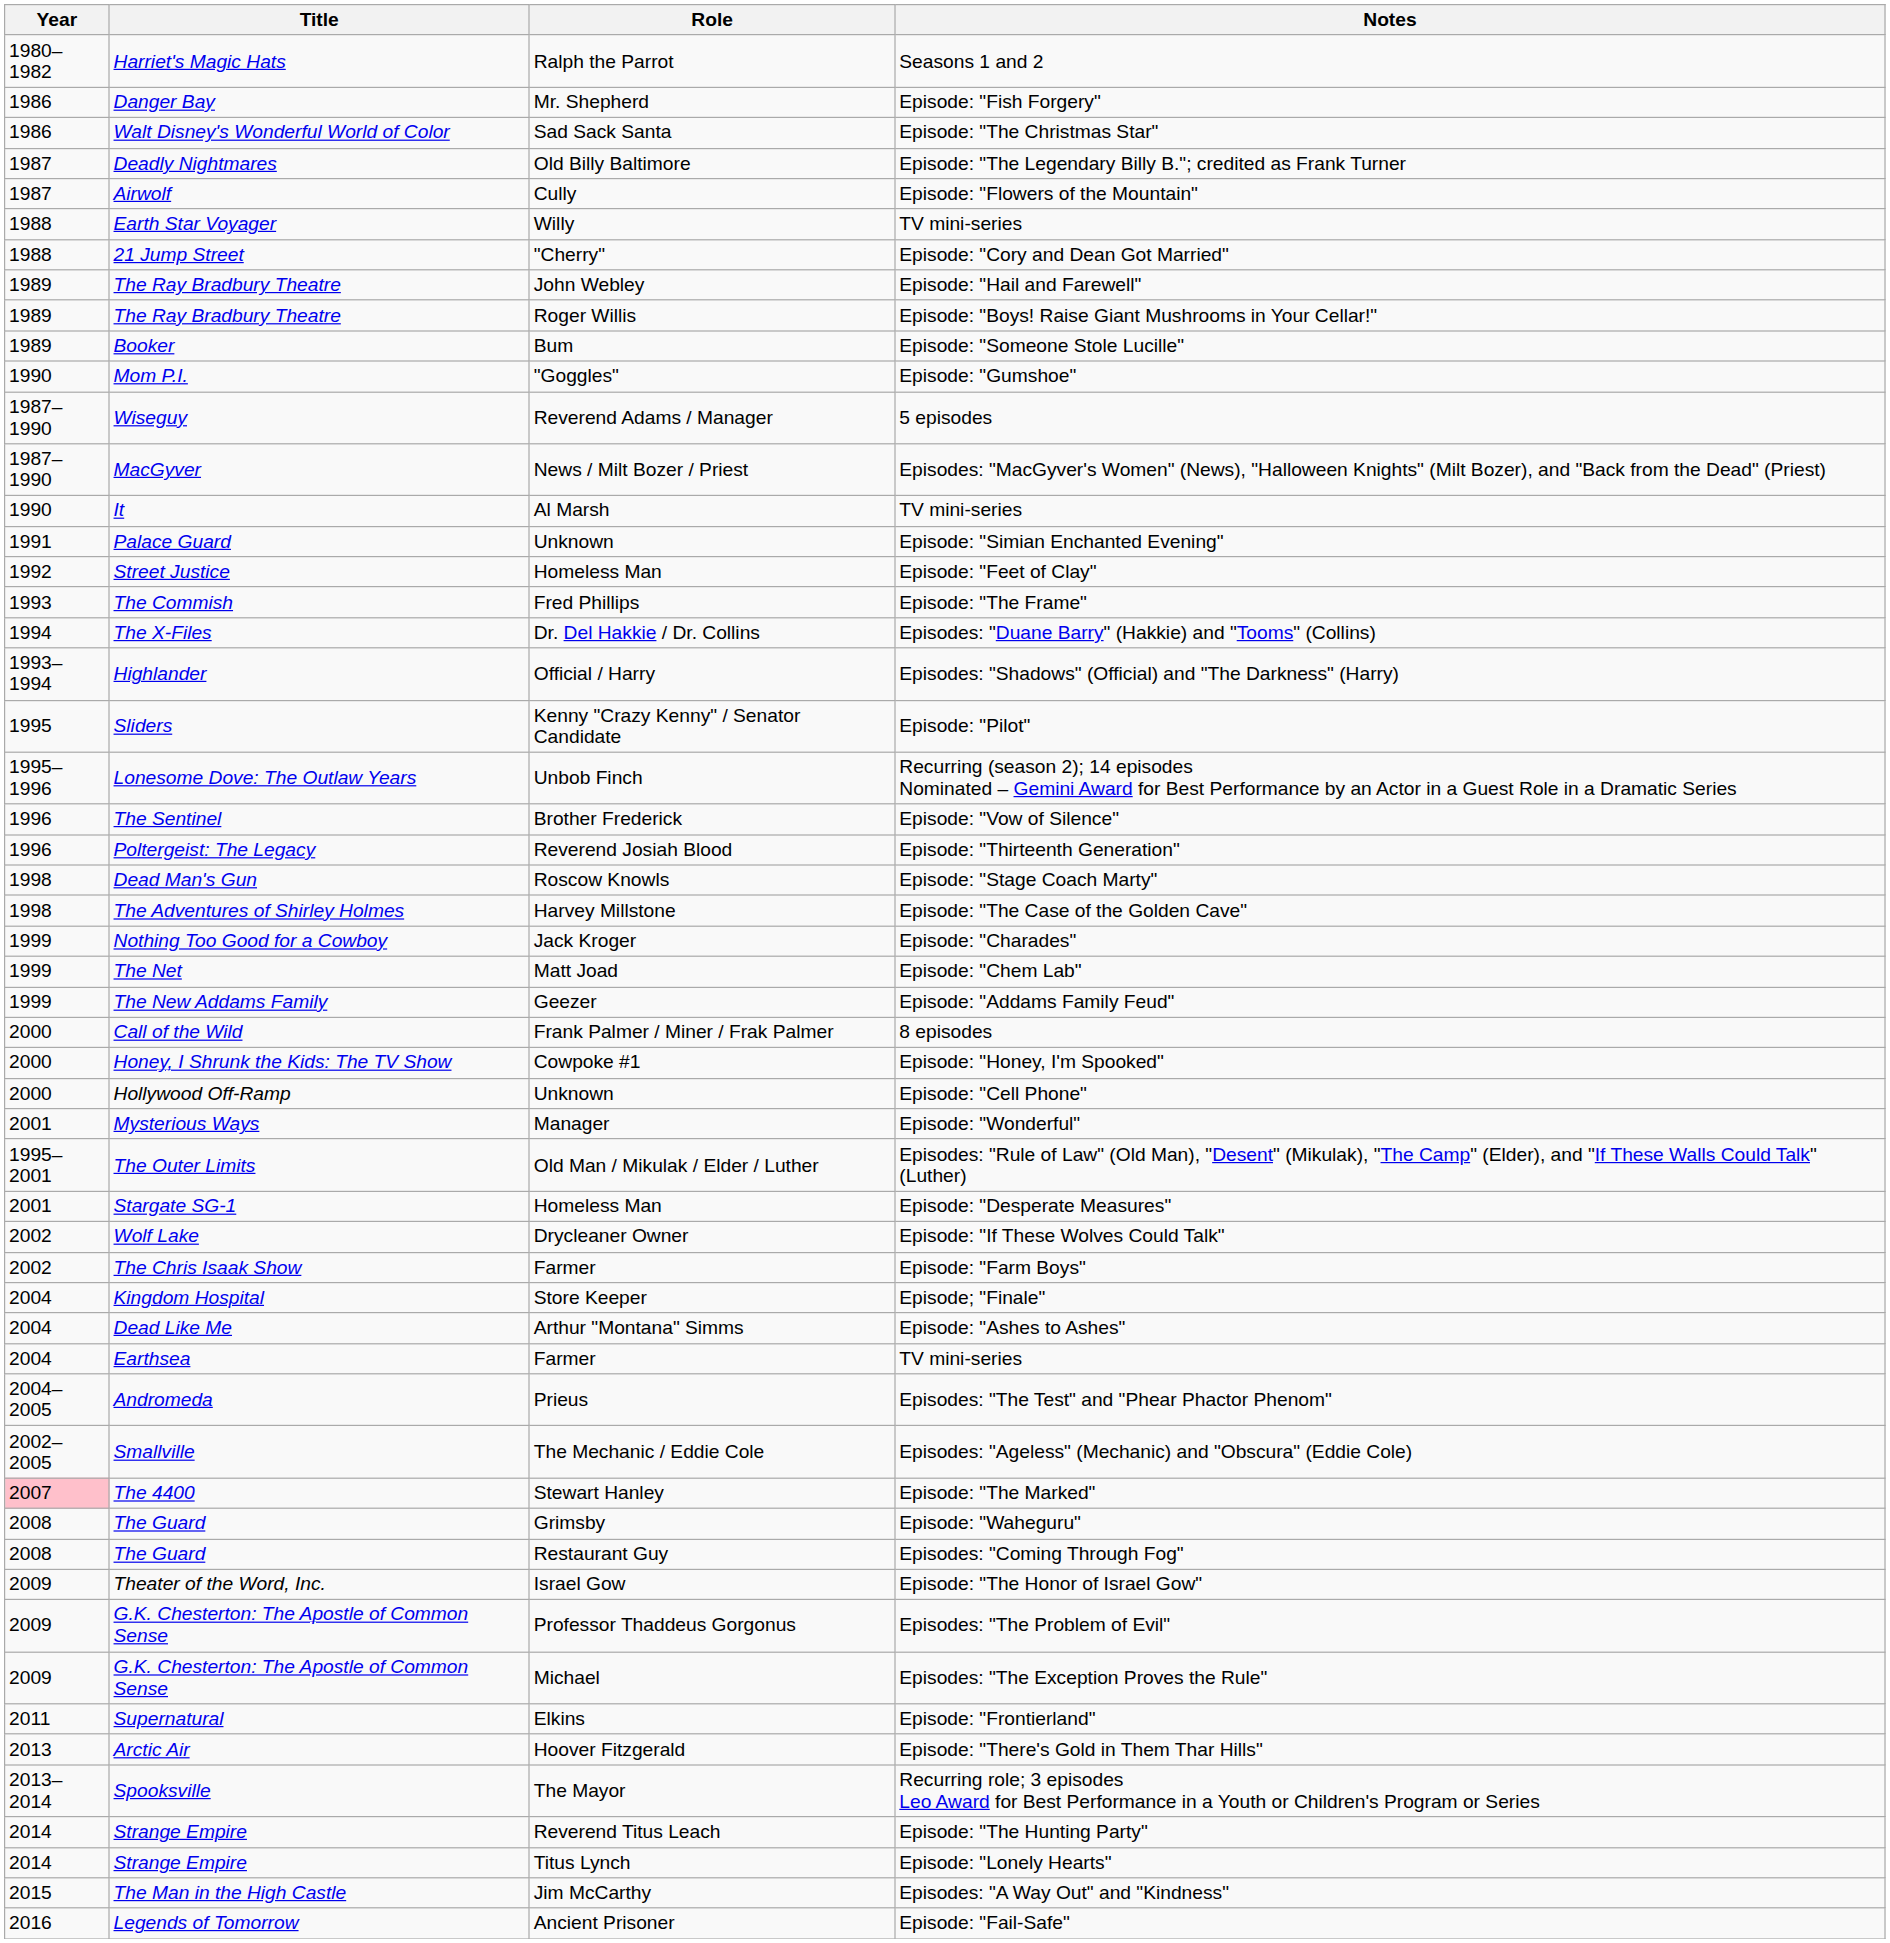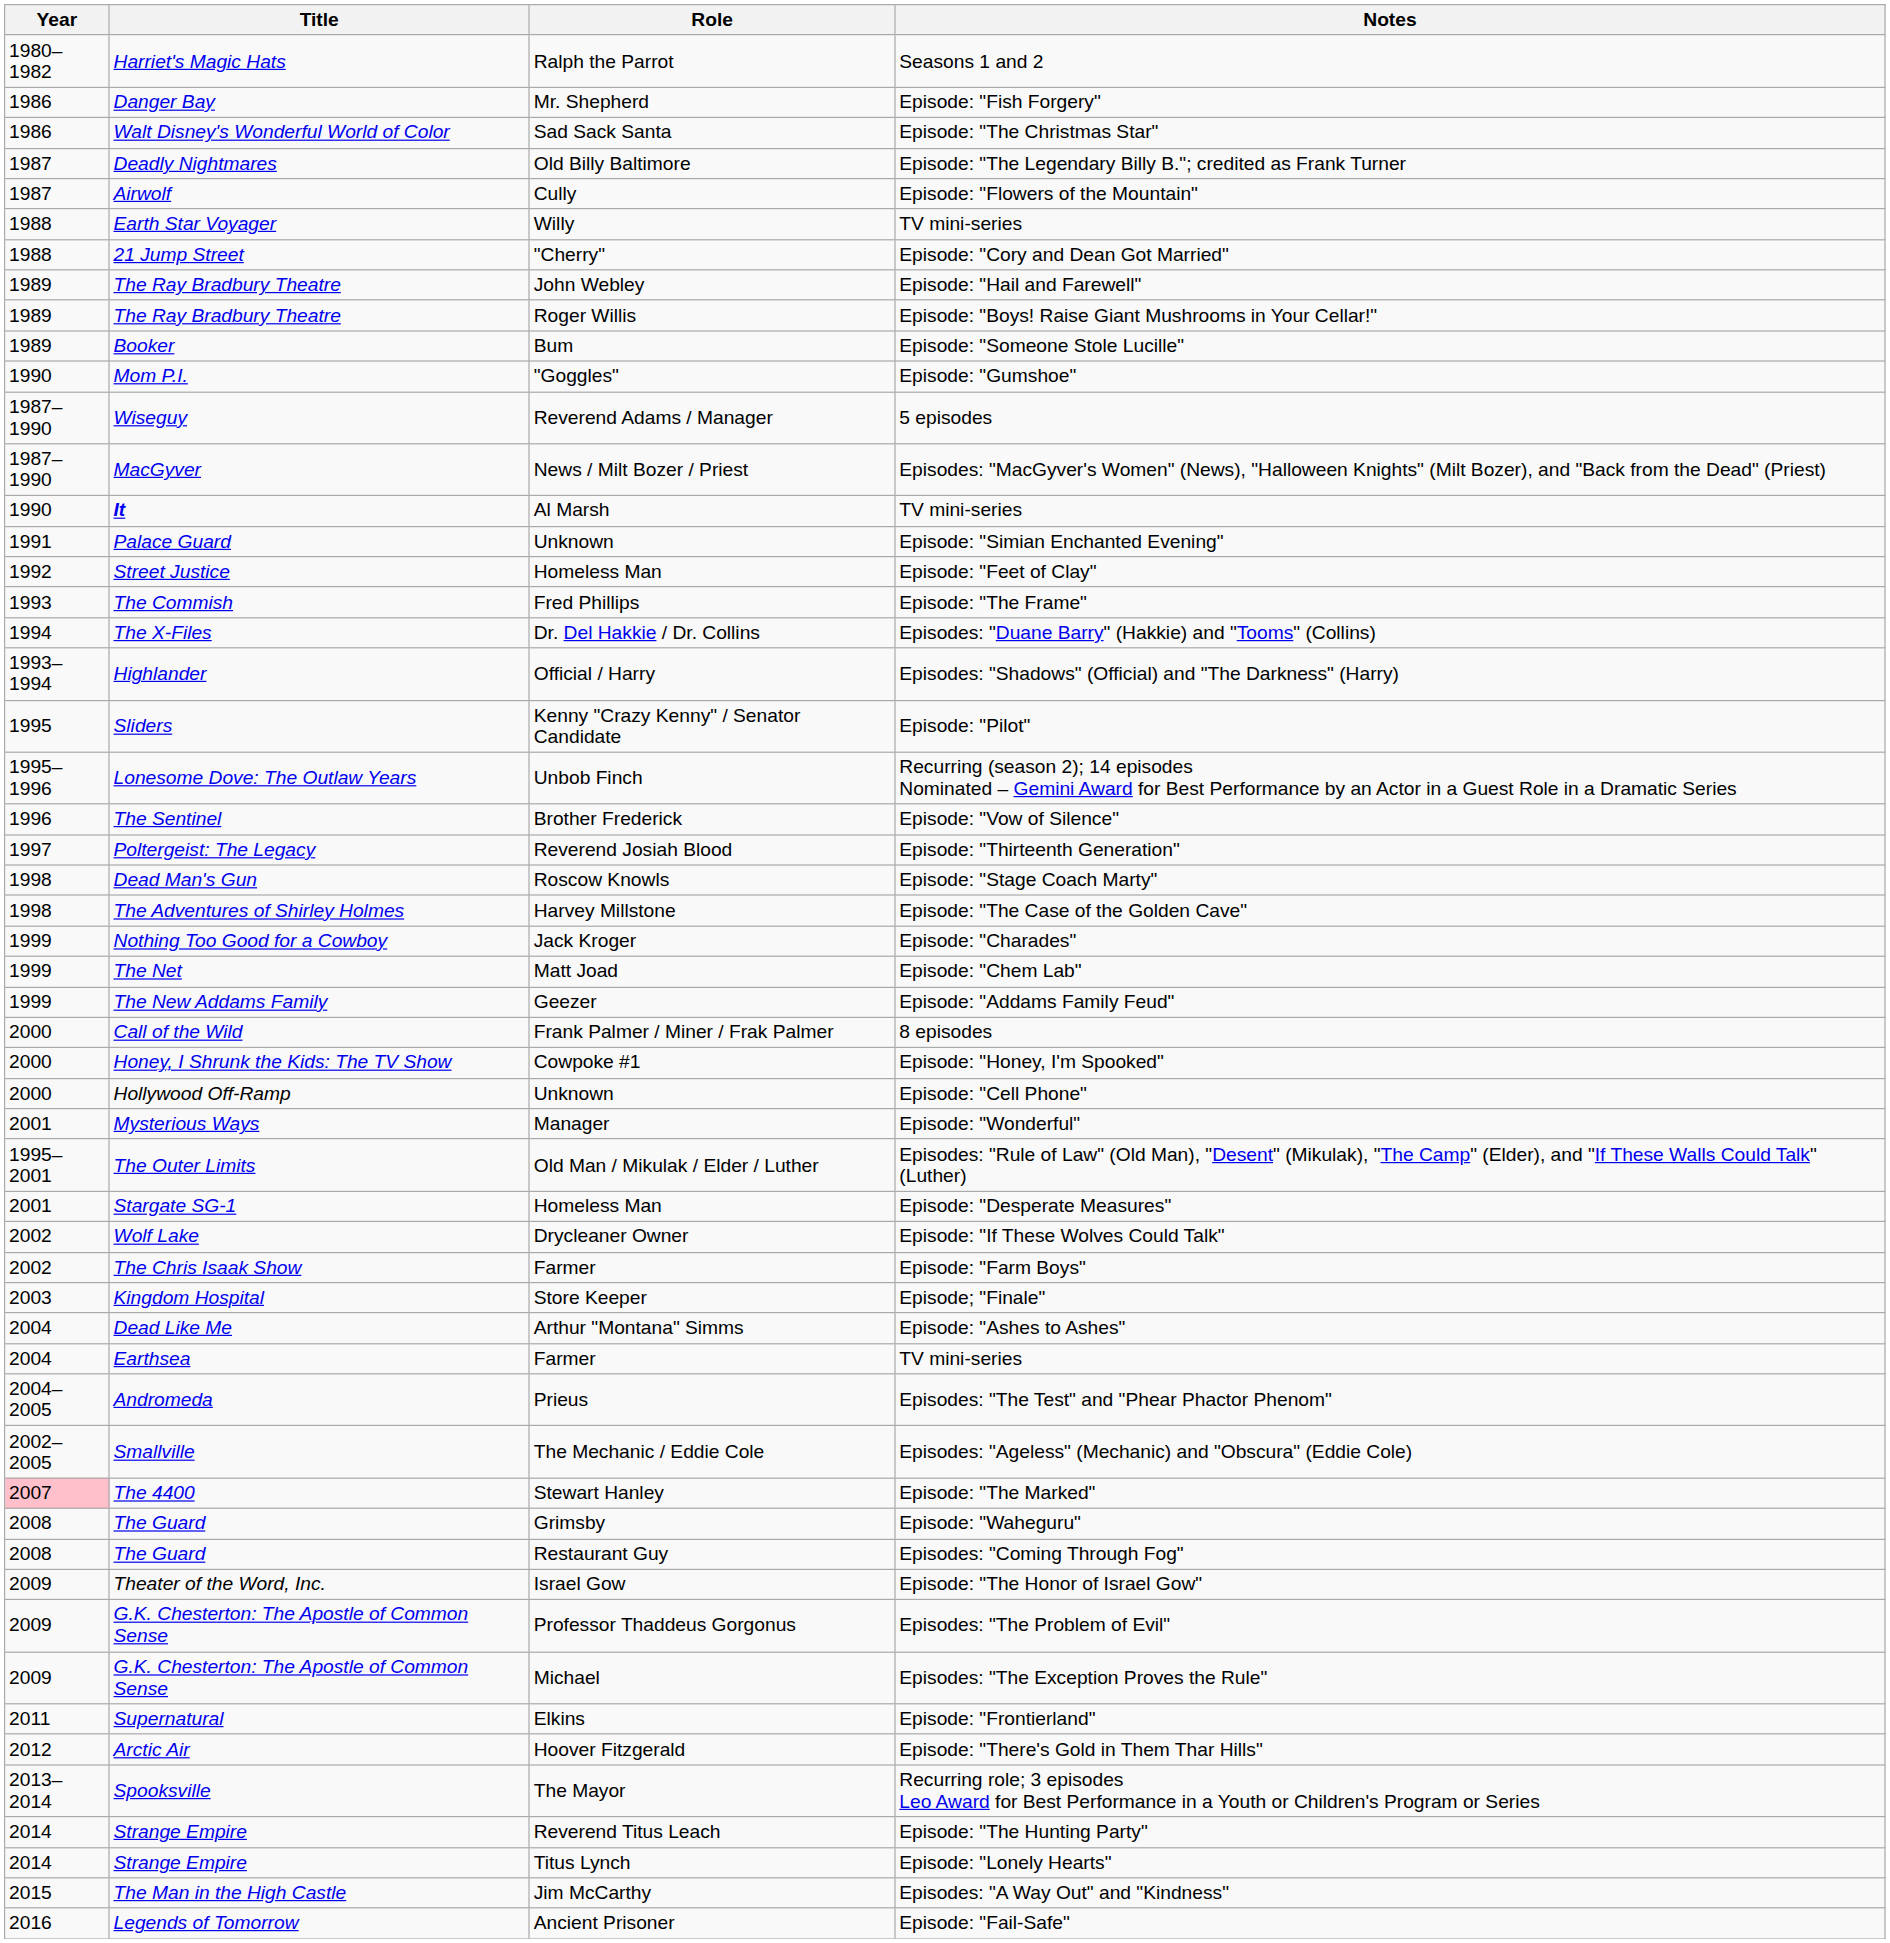 <table class="wikitable sortable">
 <tr>
 <th>Year</th>
 <th>Title</th>
 <th>Role</th>
 <th class="unsortable">Notes</th>
 </tr>
 <tr>
 <td>1980–1982</td>
 <td><em><a href='#'>Harriet's Magic Hats</a></em></td>
 <td>Ralph the Parrot</td>
 <td>Seasons 1 and 2</td>
 </tr>
 <tr>
 <td>1986</td>
 <td><em><a href='#'>Danger Bay</a></em></td>
 <td>Mr. Shepherd</td>
 <td>Episode: "Fish Forgery"</td>
 </tr>
 <tr>
 <td>1986</td>
 <td><em><a href='#'>Walt Disney's Wonderful World of Color</a></em></td>
 <td>Sad Sack Santa</td>
 <td>Episode: "The Christmas Star"</td>
 </tr>
 <tr>
 <td>1987</td>
 <td><em><a href='#'>Deadly Nightmares</a></em></td>
 <td>Old Billy Baltimore</td>
 <td>Episode: "The Legendary Billy B."; credited as Frank Turner</td>
 </tr>
 <tr>
 <td>1987</td>
 <td><em><a href='#'>Airwolf</a></em></td>
 <td>Cully</td>
 <td>Episode: "Flowers of the Mountain"</td>
 </tr>
 <tr>
 <td>1988</td>
 <td><em><a href='#'>Earth Star Voyager</a></em></td>
 <td>Willy</td>
 <td>TV mini-series</td>
 </tr>
 <tr>
 <td>1988</td>
 <td><em><a href='#'>21 Jump Street</a></em></td>
 <td>"Cherry"</td>
 <td>Episode: "Cory and Dean Got Married"</td>
 </tr>
 <tr>
 <td>1989</td>
 <td data-sort-value="Ray Bradbury Theatre, The"><em><a href='#'>The Ray Bradbury Theatre</a></em></td>
 <td>John Webley</td>
 <td>Episode: "Hail and Farewell"</td>
 </tr>
 <tr>
 <td>1989</td>
 <td data-sort-value="Ray Bradbury Theatre, The"><em><a href='#'>The Ray Bradbury Theatre</a></em></td>
 <td>Roger Willis</td>
 <td>Episode: "Boys! Raise Giant Mushrooms in Your Cellar!"</td>
 </tr>
 <tr>
 <td>1989</td>
 <td><em><a href='#'>Booker</a></em></td>
 <td>Bum</td>
 <td>Episode: "Someone Stole Lucille"</td>
 </tr>
 <tr>
 <td>1990</td>
 <td><em><a href='#'>Mom P.I.</a></em></td>
 <td>"Goggles"</td>
 <td>Episode: "Gumshoe"</td>
 </tr>
 <tr>
 <td>1987–1990</td>
 <td><em><a href='#'>Wiseguy</a></em></td>
 <td>Reverend Adams / Manager</td>
 <td>5 episodes</td>
 </tr>
 <tr>
 <td>1987–1990</td>
 <td><em><a href='#'>MacGyver</a></em></td>
 <td>News / Milt Bozer / Priest</td>
 <td>Episodes: "MacGyver's Women" (News), "Halloween Knights" (Milt Bozer), and "Back from the Dead" (Priest)</td>
 </tr>
 <tr>
 <td>1990</td>
-<td><em><a href='#'>It</a></em></td>
+<td><strong><em><a href='#'>It</a></em></strong></td>
 <td>Al Marsh</td>
 <td>TV mini-series</td>
 </tr>
 <tr>
 <td>1991</td>
 <td><em><a href='#'>Palace Guard</a></em></td>
 <td>Unknown</td>
 <td>Episode: "Simian Enchanted Evening"</td>
 </tr>
 <tr>
 <td>1992</td>
 <td><em><a href='#'>Street Justice</a></em></td>
 <td>Homeless Man</td>
 <td>Episode: "Feet of Clay"</td>
 </tr>
 <tr>
 <td>1993</td>
 <td data-sort-value="Commish, The"><em><a href='#'>The Commish</a></em></td>
 <td>Fred Phillips</td>
 <td>Episode: "The Frame"</td>
 </tr>
 <tr>
 <td>1994</td>
 <td data-sort-value="X-Files, The"><em><a href='#'>The X-Files</a></em></td>
 <td>Dr. <a href='#'>Del Hakkie</a> / Dr. Collins</td>
 <td>Episodes: "<a href='#'>Duane Barry</a>" (Hakkie) and "<a href='#'>Tooms</a>" (Collins)</td>
 </tr>
 <tr>
 <td>1993–1994</td>
 <td><em><a href='#'>Highlander</a></em></td>
 <td>Official / Harry</td>
 <td>Episodes: "Shadows" (Official) and "The Darkness" (Harry)</td>
 </tr>
 <tr>
 <td>1995</td>
 <td><em><a href='#'>Sliders</a></em></td>
 <td>Kenny "Crazy Kenny" / Senator Candidate</td>
 <td>Episode: "Pilot"</td>
 </tr>
 <tr>
 <td>1995–1996</td>
 <td><em><a href='#'>Lonesome Dove: The Outlaw Years</a></em></td>
 <td>Unbob Finch</td>
 <td>Recurring (season 2); 14 episodes<br>Nominated – <a href='#'>Gemini Award</a> for Best Performance by an Actor in a Guest Role in a Dramatic Series</td>
 </tr>
 <tr>
 <td>1996</td>
 <td data-sort-value="Sentinel, The"><em><a href='#'>The Sentinel</a></em></td>
 <td>Brother Frederick</td>
 <td>Episode: "Vow of Silence"</td>
 </tr>
 <tr>
-<td>1996</td>
+<td>1997</td>
 <td><em><a href='#'>Poltergeist: The Legacy</a></em></td>
 <td>Reverend Josiah Blood</td>
 <td>Episode: "Thirteenth Generation"</td>
 </tr>
 <tr>
 <td>1998</td>
 <td><em><a href='#'>Dead Man's Gun</a></em></td>
 <td>Roscow Knowls</td>
 <td>Episode: "Stage Coach Marty"</td>
 </tr>
 <tr>
 <td>1998</td>
 <td data-sort-value="Adventures of Shirley Holmes, The"><em><a href='#'>The Adventures of Shirley Holmes</a></em></td>
 <td>Harvey Millstone</td>
 <td>Episode: "The Case of the Golden Cave"</td>
 </tr>
 <tr>
 <td>1999</td>
 <td><em><a href='#'>Nothing Too Good for a Cowboy</a></em></td>
 <td>Jack Kroger</td>
 <td>Episode: "Charades"</td>
 </tr>
 <tr>
 <td>1999</td>
 <td data-sort-value="Net, The"><em><a href='#'>The Net</a></em></td>
 <td>Matt Joad</td>
 <td>Episode: "Chem Lab"</td>
 </tr>
 <tr>
 <td>1999</td>
 <td data-sort-value="New Addams Family, The"><em><a href='#'>The New Addams Family</a></em></td>
 <td>Geezer</td>
 <td>Episode: "Addams Family Feud"</td>
 </tr>
 <tr>
 <td>2000</td>
 <td><em><a href='#'>Call of the Wild</a></em></td>
 <td>Frank Palmer / Miner / Frak Palmer</td>
 <td>8 episodes</td>
 </tr>
 <tr>
 <td>2000</td>
 <td><em><a href='#'>Honey, I Shrunk the Kids: The TV Show</a></em></td>
 <td>Cowpoke #1</td>
 <td>Episode: "Honey, I'm Spooked"</td>
 </tr>
 <tr>
 <td>2000</td>
 <td><em>Hollywood Off-Ramp</em></td>
 <td>Unknown</td>
 <td>Episode: "Cell Phone"</td>
 </tr>
 <tr>
 <td>2001</td>
 <td><em><a href='#'>Mysterious Ways</a></em></td>
 <td>Manager</td>
 <td>Episode: "Wonderful"</td>
 </tr>
 <tr>
 <td>1995–2001</td>
 <td data-sort-value="Outer Limits, The"><em><a href='#'>The Outer Limits</a></em></td>
 <td>Old Man / Mikulak / Elder / Luther</td>
 <td>Episodes: "Rule of Law" (Old Man), "<a href='#'>Desent</a>" (Mikulak), "<a href='#'>The Camp</a>" (Elder), and "<a href='#'>If These Walls Could Talk</a>" (Luther)</td>
 </tr>
 <tr>
 <td>2001</td>
 <td><em><a href='#'>Stargate SG-1</a></em></td>
 <td>Homeless Man</td>
 <td>Episode: "Desperate Measures"</td>
 </tr>
 <tr>
 <td>2002</td>
 <td><em><a href='#'>Wolf Lake</a></em></td>
 <td>Drycleaner Owner</td>
 <td>Episode: "If These Wolves Could Talk"</td>
 </tr>
 <tr>
 <td>2002</td>
 <td data-sort-value="Chris Isaak Show, The"><em><a href='#'>The Chris Isaak Show</a></em></td>
 <td>Farmer</td>
 <td>Episode: "Farm Boys"</td>
 </tr>
 <tr>
-<td>2004</td>
+<td>2003</td>
 <td><em><a href='#'>Kingdom Hospital</a></em></td>
 <td>Store Keeper</td>
 <td>Episode; "Finale"</td>
 </tr>
 <tr>
 <td>2004</td>
 <td><em><a href='#'>Dead Like Me</a></em></td>
 <td>Arthur "Montana" Simms</td>
 <td>Episode: "Ashes to Ashes"</td>
 </tr>
 <tr>
 <td>2004</td>
 <td><em><a href='#'>Earthsea</a></em></td>
 <td>Farmer</td>
 <td>TV mini-series</td>
 </tr>
 <tr>
 <td>2004–2005</td>
 <td><em><a href='#'>Andromeda</a></em></td>
 <td>Prieus</td>
 <td>Episodes: "The Test" and "Phear Phactor Phenom"</td>
 </tr>
 <tr>
 <td>2002–2005</td>
 <td><em><a href='#'>Smallville</a></em></td>
 <td>The Mechanic / Eddie Cole</td>
 <td>Episodes: "Ageless" (Mechanic) and "Obscura" (Eddie Cole)</td>
 </tr>
 <tr>
 <td style="background: pink;">2007</td>
 <td data-sort-value="4400, The"><em><a href='#'>The 4400</a></em></td>
 <td>Stewart Hanley</td>
 <td>Episode: "The Marked"</td>
 </tr>
 <tr>
 <td>2008</td>
 <td data-sort-value="Guard, The"><em><a href='#'>The Guard</a></em></td>
 <td>Grimsby</td>
 <td>Episode: "Waheguru"</td>
 </tr>
 <tr>
 <td>2008</td>
 <td data-sort-value="Guard, The"><em><a href='#'>The Guard</a></em></td>
 <td>Restaurant Guy</td>
 <td>Episodes: "Coming Through Fog"</td>
 </tr>
 <tr>
 <td>2009</td>
 <td><em>Theater of the Word, Inc.</em></td>
 <td>Israel Gow</td>
 <td>Episode: "The Honor of Israel Gow"</td>
 </tr>
 <tr>
 <td>2009</td>
 <td><em><a href='#'>G.K. Chesterton: The Apostle of Common Sense</a></em></td>
 <td>Professor Thaddeus Gorgonus</td>
 <td>Episodes: "The Problem of Evil"</td>
 </tr>
 <tr>
 <td>2009</td>
 <td><em><a href='#'>G.K. Chesterton: The Apostle of Common Sense</a></em></td>
 <td>Michael</td>
 <td>Episodes: "The Exception Proves the Rule"</td>
 </tr>
 <tr>
 <td>2011</td>
 <td><em><a href='#'>Supernatural</a></em></td>
 <td>Elkins</td>
 <td>Episode: "Frontierland"</td>
 </tr>
 <tr>
-<td>2013</td>
+<td>2012</td>
 <td><em><a href='#'>Arctic Air</a></em></td>
 <td>Hoover Fitzgerald</td>
 <td>Episode: "There's Gold in Them Thar Hills"</td>
 </tr>
 <tr>
 <td>2013–2014</td>
 <td><em><a href='#'>Spooksville</a></em></td>
 <td>The Mayor</td>
 <td>Recurring role; 3 episodes<br><a href='#'>Leo Award</a> for Best Performance in a Youth or Children's Program or Series</td>
 </tr>
 <tr>
 <td>2014</td>
 <td><em><a href='#'>Strange Empire</a></em></td>
 <td>Reverend Titus Leach</td>
 <td>Episode: "The Hunting Party"</td>
 </tr>
 <tr>
 <td>2014</td>
 <td><em><a href='#'>Strange Empire</a></em></td>
 <td>Titus Lynch</td>
 <td>Episode: "Lonely Hearts"</td>
 </tr>
 <tr>
 <td>2015</td>
 <td data-sort-value="Man in the High Castle, The"><em><a href='#'>The Man in the High Castle</a></em></td>
 <td>Jim McCarthy</td>
 <td>Episodes: "A Way Out" and "Kindness"</td>
 </tr>
 <tr>
 <td>2016</td>
 <td><em><a href='#'>Legends of Tomorrow</a></em></td>
 <td>Ancient Prisoner</td>
 <td>Episode: "Fail-Safe"</td>
 </tr>
 </table>
